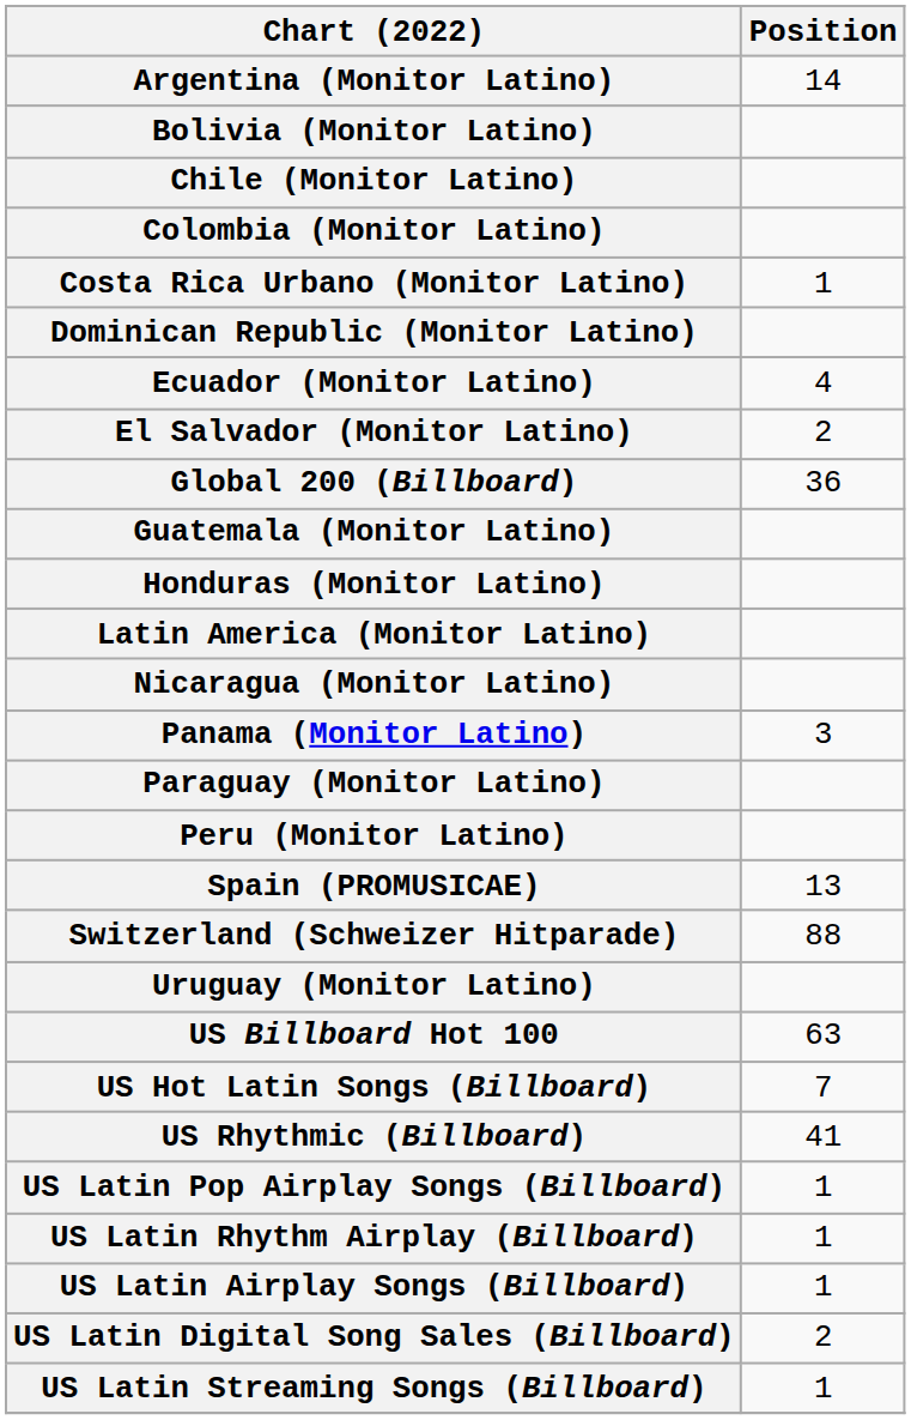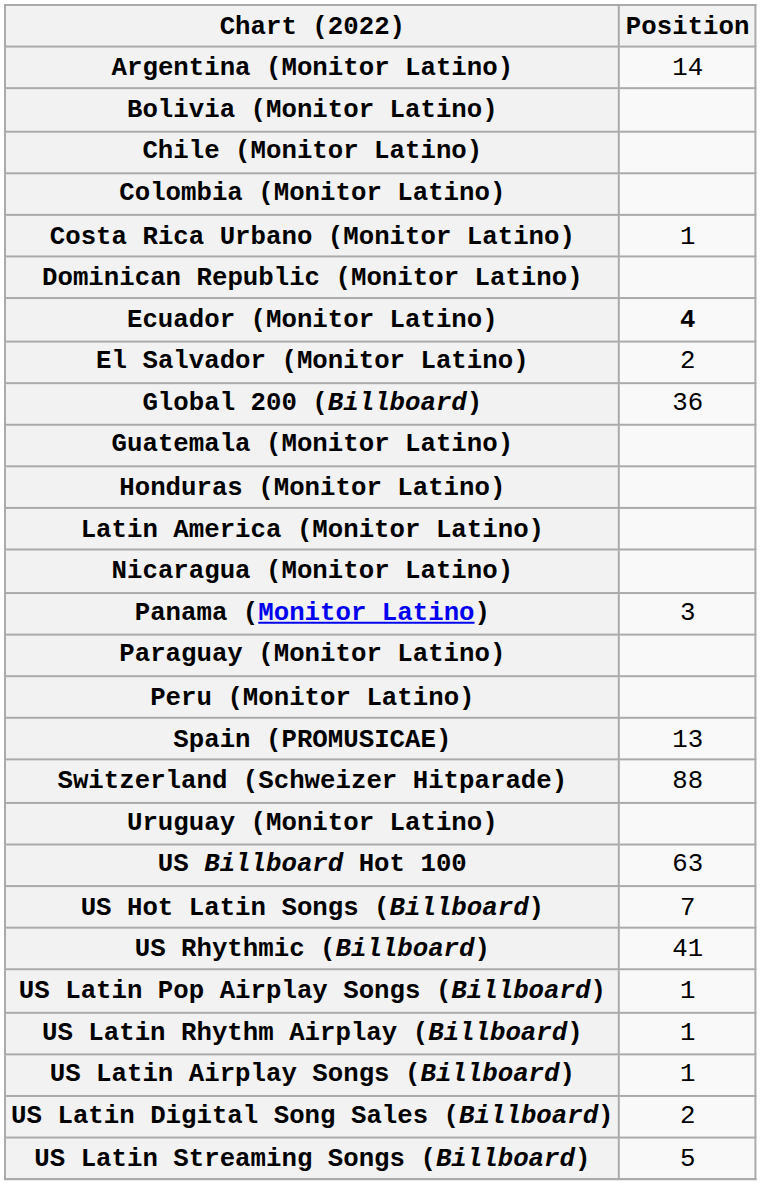 <table class="wikitable sortable plainrowheaders" style="text-align:center">
 <tr>
 <th scope="col">Chart (2022)</th>
 <th scope="col">Position</th>
 </tr>
 <tr>
 <th scope="row">Argentina (Monitor Latino)</th>
 <td>14</td>
 </tr>
 <tr>
 <th scope="row">Bolivia (Monitor Latino)</th>
 <td></td>
 </tr>
 <tr>
 <th scope="row">Chile (Monitor Latino)</th>
 <td></td>
 </tr>
 <tr>
 <th scope="row">Colombia (Monitor Latino)</th>
 <td></td>
 </tr>
 <tr>
 <th scope="row">Costa Rica Urbano (Monitor Latino)</th>
 <td>1</td>
 </tr>
 <tr>
 <th scope="row">Dominican Republic (Monitor Latino)</th>
 <td></td>
 </tr>
 <tr>
 <th scope="row">Ecuador (Monitor Latino)</th>
-<td>4</td>
+<td><strong>4</strong></td>
 </tr>
 <tr>
 <th scope="row">El Salvador (Monitor Latino)</th>
 <td>2</td>
 </tr>
 <tr>
 <th scope="row">Global 200 (<em>Billboard</em>)</th>
 <td>36</td>
 </tr>
 <tr>
 <th scope="row">Guatemala (Monitor Latino)</th>
 <td></td>
 </tr>
 <tr>
 <th scope="row">Honduras (Monitor Latino)</th>
 <td></td>
 </tr>
 <tr>
 <th scope="row">Latin America (Monitor Latino)</th>
 <td></td>
 </tr>
 <tr>
 <th scope="row">Nicaragua (Monitor Latino)</th>
 <td></td>
 </tr>
 <tr>
 <th scope="row">Panama (<a href='#'>Monitor Latino</a>)</th>
 <td>3</td>
 </tr>
 <tr>
 <th scope="row">Paraguay (Monitor Latino)</th>
 <td></td>
 </tr>
 <tr>
 <th scope="row">Peru (Monitor Latino)</th>
 <td></td>
 </tr>
 <tr>
 <th scope="row">Spain (PROMUSICAE)</th>
 <td>13</td>
 </tr>
 <tr>
 <th scope="row">Switzerland (Schweizer Hitparade)</th>
 <td>88</td>
 </tr>
 <tr>
 <th scope="row">Uruguay (Monitor Latino)</th>
 <td></td>
 </tr>
 <tr>
 <th scope="row">US <em>Billboard</em> Hot 100</th>
 <td>63</td>
 </tr>
 <tr>
 <th scope="row">US Hot Latin Songs (<em>Billboard</em>)</th>
 <td>7</td>
 </tr>
 <tr>
 <th scope="row">US Rhythmic (<em>Billboard</em>)</th>
 <td>41</td>
 </tr>
 <tr>
 <th scope="row">US Latin Pop Airplay Songs (<em>Billboard</em>)</th>
 <td>1</td>
 </tr>
 <tr>
 <th scope="row">US Latin Rhythm Airplay (<em>Billboard</em>)</th>
 <td>1</td>
 </tr>
 <tr>
 <th scope="row">US Latin Airplay Songs (<em>Billboard</em>)</th>
 <td>1</td>
 </tr>
 <tr>
 <th scope="row">US Latin Digital Song Sales (<em>Billboard</em>)</th>
 <td>2</td>
 </tr>
 <tr>
 <th scope="row">US Latin Streaming Songs (<em>Billboard</em>)</th>
-<td>1</td>
+<td>5</td>
 </tr>
 <tr>
 </tr>
 </table>
